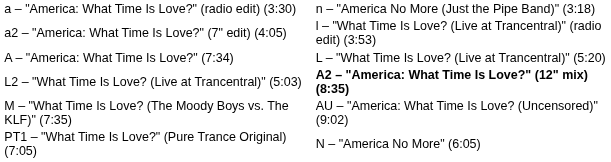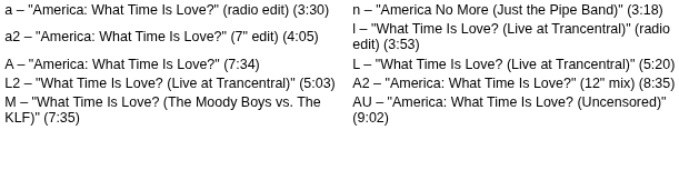 <table rowspan=2 style="width:800px; height:75%">
 <tr>
 <td>a – "America: What Time Is Love?" (radio edit) (3:30)</td>
 <td>n – "America No More (Just the Pipe Band)" (3:18)</td>
 </tr>
 <tr>
 <td>a2 – "America: What Time Is Love?" (7" edit) (4:05)</td>
 <td>l – "What Time Is Love? (Live at Trancentral)" (radio edit) (3:53)</td>
 </tr>
 <tr>
 <td>A – "America: What Time Is Love?" (7:34)</td>
 <td>L – "What Time Is Love? (Live at Trancentral)" (5:20)</td>
 </tr>
 <tr>
 <td>L2 – "What Time Is Love? (Live at Trancentral)" (5:03)</td>
-<td><strong>A2 – "America: What Time Is Love?" (12" mix) (8:35)</strong></td>
+<td>A2 – "America: What Time Is Love?" (12" mix) (8:35)</td>
 </tr>
 <tr>
 <td>M – "What Time Is Love? (The Moody Boys vs. The KLF)" (7:35)</td>
 <td>AU – "America: What Time Is Love? (Uncensored)" (9:02)</td>
 </tr>
 <tr>
-<td>PT1 – "What Time Is Love?" (Pure Trance Original) (7:05)</td>
-<td>N – "America No More" (6:05)</td>
-<td></td>
-</tr>
-<tr>
 </tr>
 </table>
